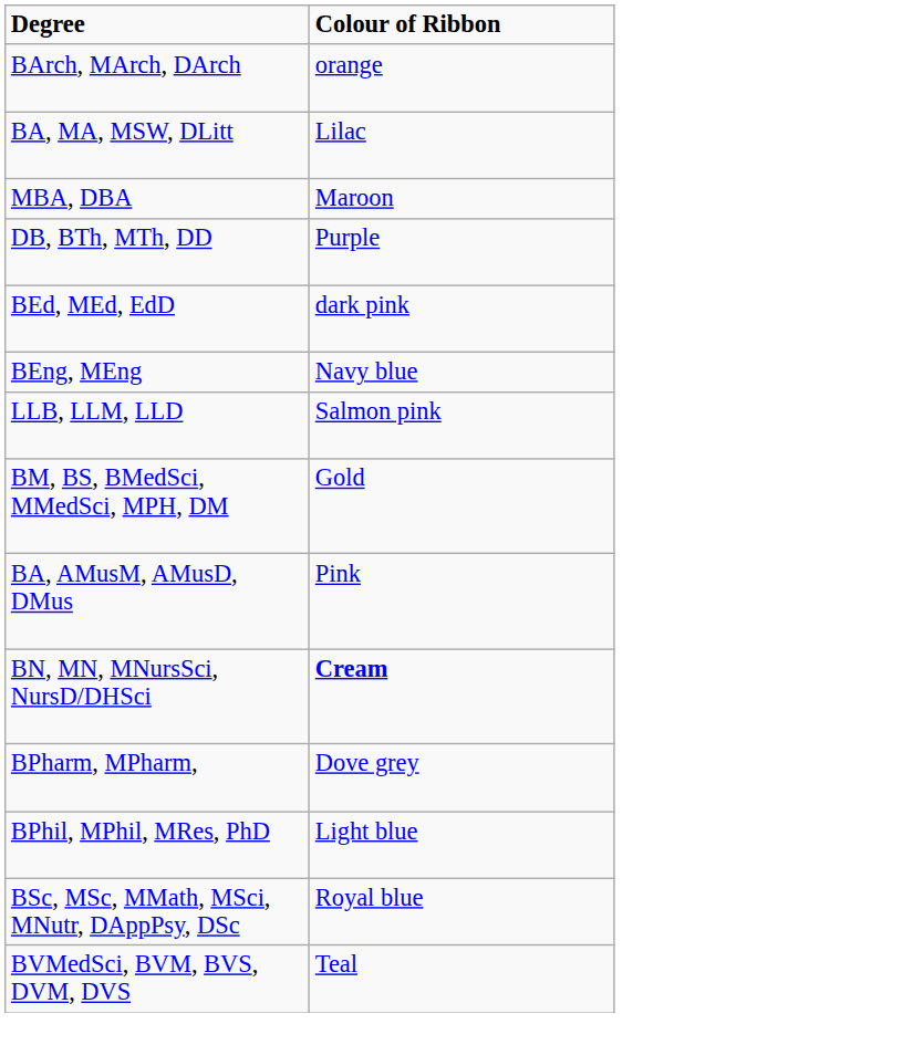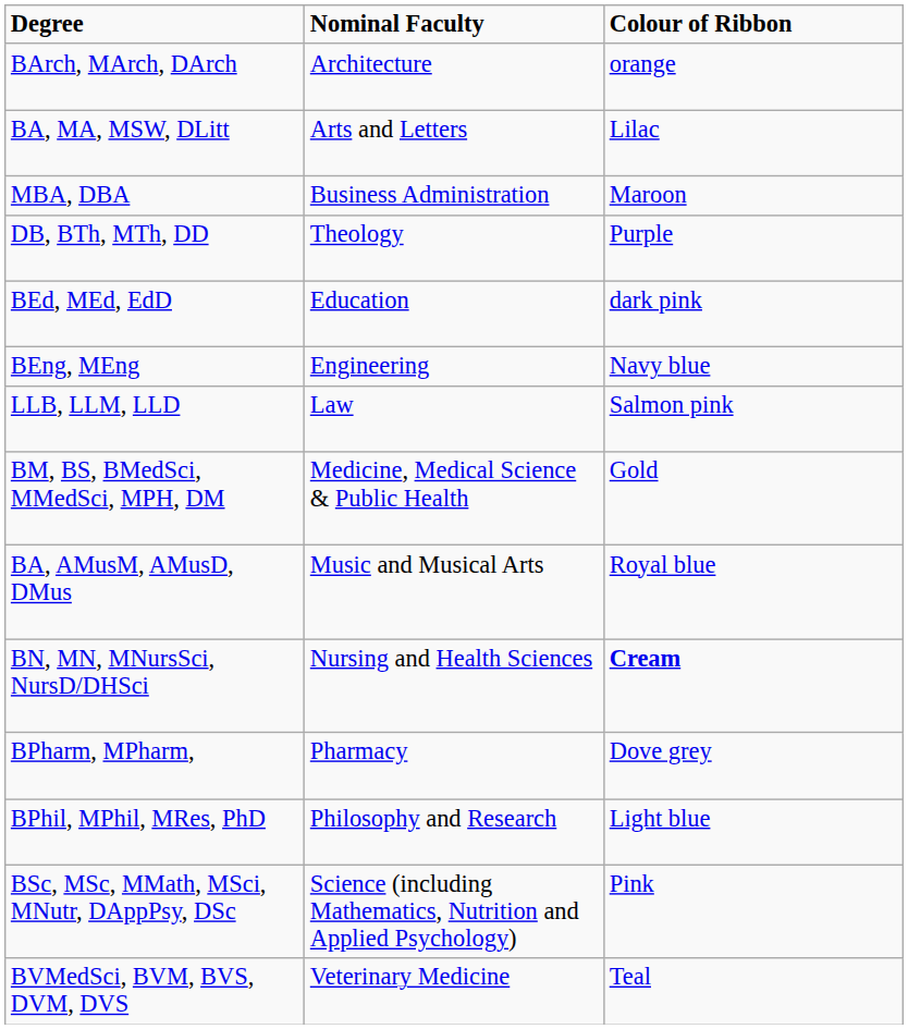 <table class="wikitable">
 <tr ---->
 <td width="189" valign="top"><strong>Degree </strong></td>
+<td width="189" valign="top"><strong>Nominal Faculty </strong></td>
 <td width="189" valign="top"><strong>Colour of Ribbon </strong></td>
 </tr>
 <tr ---->
 <td width="189" valign="top"><a href='#'>BArch</a>, <a href='#'>MArch</a>, <a href='#'>DArch</a><br> </td>
+<td width="189" valign="top"><a href='#'>Architecture</a></td>
 <td width="189" valign="top"><a href='#'>orange</a></td>
 </tr>
 <tr ---->
 <td width="189" valign="top"><a href='#'>BA</a>, <a href='#'>MA</a>, <a href='#'>MSW</a>, <a href='#'>DLitt</a><br> </td>
+<td width="189" valign="top"><a href='#'>Arts</a> and <a href='#'>Letters</a></td>
 <td width="189" valign="top"><a href='#'>Lilac</a></td>
 </tr>
 <tr ---->
 <td width="189" valign="top"><a href='#'>MBA</a>, <a href='#'>DBA</a></td>
+<td width="189" valign="top"><a href='#'>Business Administration</a></td>
 <td width="189" valign="top"><a href='#'>Maroon</a></td>
 </tr>
 <tr ---->
 <td width="189" valign="top"><a href='#'>DB</a>, <a href='#'>BTh</a>, <a href='#'>MTh</a>, <a href='#'>DD</a><br> </td>
+<td width="189" valign="top"><a href='#'>Theology</a></td>
 <td width="189" valign="top"><a href='#'>Purple</a></td>
 </tr>
 <tr ---->
 <td width="189" valign="top"><a href='#'>BEd</a>, <a href='#'>MEd</a>, <a href='#'>EdD</a><br> </td>
+<td width="189" valign="top"><a href='#'>Education</a></td>
 <td width="189" valign="top"><a href='#'>dark pink</a></td>
 </tr>
 <tr ---->
 <td width="189" valign="top"><a href='#'>BEng</a>, <a href='#'>MEng</a></td>
+<td width="189" valign="top"><a href='#'>Engineering</a></td>
 <td width="189" valign="top"><a href='#'>Navy blue</a></td>
 </tr>
 <tr ---->
 <td width="189" valign="top"><a href='#'>LLB</a>, <a href='#'>LLM</a>, <a href='#'>LLD</a><br> </td>
+<td width="189" valign="top"><a href='#'>Law</a></td>
 <td width="189" valign="top"><a href='#'>Salmon pink</a></td>
 </tr>
 <tr ---->
 <td width="189" valign="top"><a href='#'>BM</a>, <a href='#'>BS</a>, <a href='#'>BMedSci</a>, <a href='#'>MMedSci</a>, <a href='#'>MPH</a>, <a href='#'>DM</a><br> </td>
+<td width="189" valign="top"><a href='#'>Medicine</a>, <a href='#'>Medical Science</a> & <a href='#'>Public Health</a></td>
 <td width="189" valign="top"><a href='#'>Gold</a></td>
 </tr>
 <tr ---->
 <td width="189" valign="top"><a href='#'>BA</a>, <a href='#'>AMusM</a>, <a href='#'>AMusD</a>, <a href='#'>DMus</a><br> </td>
-<td width="189" valign="top"><a href='#'>Pink</a></td>
+<td width="189" valign="top"><a href='#'>Music</a> and Musical Arts</td>
+<td width="189" valign="top"><a href='#'>Royal blue</a></td>
 </tr>
 <tr ---->
 <td width="189" valign="top"><a href='#'>BN</a>, <a href='#'>MN</a>, <a href='#'>MNursSci</a>, <a href='#'>NursD/DHSci</a><br> </td>
+<td width="189" valign="top"><a href='#'>Nursing</a> and <a href='#'>Health Sciences</a></td>
 <td width="189" valign="top"><strong><a href='#'>Cream</a></strong></td>
 </tr>
 <tr ---->
 <td width="189" valign="top"><a href='#'>BPharm</a>, <a href='#'>MPharm</a>,<br> </td>
+<td width="189" valign="top"><a href='#'>Pharmacy</a></td>
 <td width="189" valign="top"><a href='#'>Dove grey</a></td>
 </tr>
 <tr ---->
 <td width="189" valign="top"><a href='#'>BPhil</a>, <a href='#'>MPhil</a>, <a href='#'>MRes</a>, <a href='#'>PhD</a><br> </td>
+<td width="189" valign="top"><a href='#'>Philosophy</a> and <a href='#'>Research</a></td>
 <td width="189" valign="top"><a href='#'>Light blue</a></td>
 </tr>
 <tr ---->
 <td width="189" valign="top"><a href='#'>BSc</a>, <a href='#'>MSc</a>, <a href='#'>MMath</a>, <a href='#'>MSci</a>, <a href='#'>MNutr</a>, <a href='#'>DAppPsy</a>, <a href='#'>DSc</a></td>
-<td width="189" valign="top"><a href='#'>Royal blue</a></td>
+<td width="189" valign="top"><a href='#'>Science</a> (including <a href='#'>Mathematics</a>, <a href='#'>Nutrition</a> and <a href='#'>Applied Psychology</a>)</td>
+<td width="189" valign="top"><a href='#'>Pink</a></td>
 </tr>
 <tr ---->
 <td width="189" valign="top"><a href='#'>BVMedSci</a>, <a href='#'>BVM</a>, <a href='#'>BVS</a>, <a href='#'>DVM</a>, <a href='#'>DVS</a></td>
+<td width="189" valign="top"><a href='#'>Veterinary Medicine</a></td>
 <td width="189" valign="top"><a href='#'>Teal</a></td>
 </tr>
 </table>
